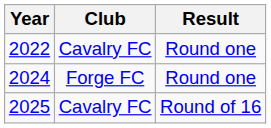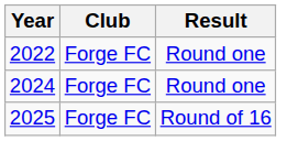 <table class="wikitable sortable" style=text-align:center;">
 <tr>
 <th>Year</th>
 <th>Club</th>
 <th>Result</th>
 </tr>
 <tr>
 <td><a href='#'>2022</a></td>
-<td><a href='#'>Cavalry FC</a></td>
+<td><a href='#'>Forge FC</a></td>
 <td><a href='#'>Round one</a></td>
 </tr>
 <tr>
 <td><a href='#'>2024</a></td>
 <td><a href='#'>Forge FC</a></td>
 <td><a href='#'>Round one</a></td>
 </tr>
 <tr>
 <td><a href='#'>2025</a></td>
-<td><a href='#'>Cavalry FC</a></td>
+<td><a href='#'>Forge FC</a></td>
 <td><a href='#'>Round of 16</a></td>
 </tr>
 </table>
